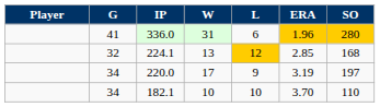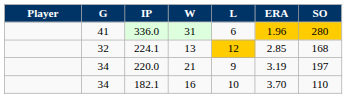 <table class="wikitable sortable">
 <tr>
 <th style="background:#003366;color:white;" width="16%">Player</th>
 <th style="background:#003366;color:white;" width="9%">G</th>
 <th style="background:#003366;color:white;" width="9%">IP</th>
 <th style="background:#003366;color:white;" width="9%">W</th>
 <th style="background:#003366;color:white;" width="9%">L</th>
 <th style="background:#003366;color:white;" width="9%">ERA</th>
 <th style="background:#003366;color:white;" width="9%">SO</th>
 </tr>
 <tr align="center">
 <td></td>
 <td>41</td>
 <td bgcolor="DDFFDD">336.0</td>
 <td bgcolor="DDFFDD">31</td>
 <td>6</td>
 <td bgcolor="FFCC00">1.96</td>
 <td bgcolor="FFCC00">280</td>
 </tr>
 <tr align="center">
 <td></td>
 <td>32</td>
 <td>224.1</td>
 <td>13</td>
 <td bgcolor="FFCC00">12</td>
 <td>2.85</td>
 <td>168</td>
 </tr>
 <tr align="center">
 <td></td>
 <td>34</td>
 <td>220.0</td>
-<td>17</td>
+<td>21</td>
 <td>9</td>
 <td>3.19</td>
 <td>197</td>
 </tr>
 <tr align="center">
 <td></td>
 <td>34</td>
 <td>182.1</td>
-<td>10</td>
+<td>16</td>
 <td>10</td>
 <td>3.70</td>
 <td>110</td>
 </tr>
 </table>
